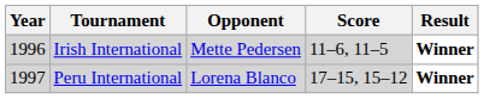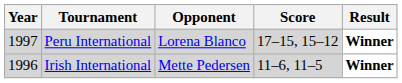 <table class="sortable wikitable" style="font-size: 90%;">
 <tr>
 <th>Year</th>
 <th>Tournament</th>
 <th>Opponent</th>
 <th>Score</th>
 <th>Result</th>
 </tr>
 <tr style="background:#D5D5D5">
+<td align="center">1997</td>
+<td align="left"><a href='#'>Peru International</a></td>
+<td align="left"> <a href='#'>Lorena Blanco</a></td>
+<td align="left">17–15, 15–12</td>
+<td style="text-align:left; background:white"> <strong>Winner</strong></td>
+</tr>
+<tr style="background:#D5D5D5">
 <td align="center">1996</td>
 <td align="left"><a href='#'>Irish International</a></td>
 <td align="left"> <a href='#'>Mette Pedersen</a></td>
 <td align="left">11–6, 11–5</td>
 <td style="text-align:left; background:white"> <strong>Winner</strong></td>
 </tr>
-<tr style="background:#D5D5D5">
-<td align="center">1997</td>
-<td align="left"><a href='#'>Peru International</a></td>
-<td align="left"> <a href='#'>Lorena Blanco</a></td>
-<td align="left">17–15, 15–12</td>
-<td style="text-align:left; background:white"> <strong>Winner</strong></td>
-</tr>
 </table>
